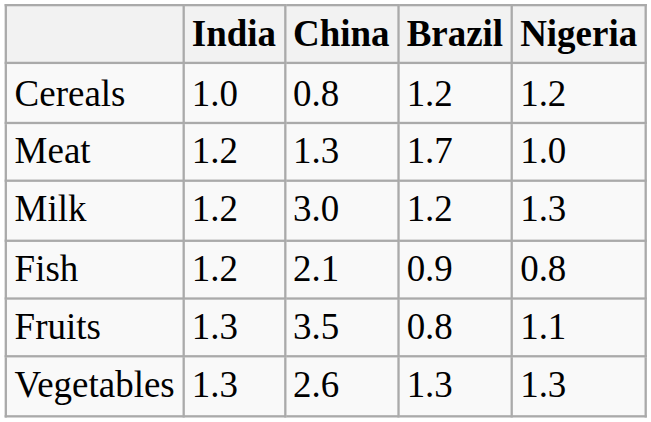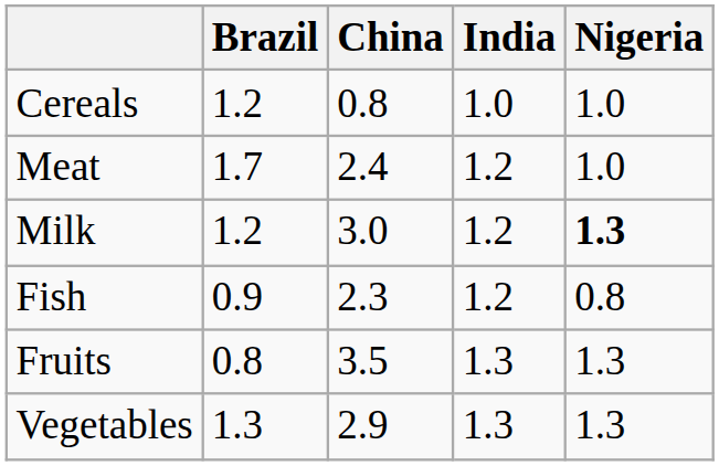 <table class="wikitable" style="float:right;margin:0 0 1em 1em;">
 <tr>
 <th></th>
+<th>Brazil</th>
+<th>China</th>
 <th>India</th>
-<th>China</th>
-<th>Brazil</th>
 <th>Nigeria</th>
 </tr>
 <tr>
 <td>Cereals</td>
+<td>1.2</td>
+<td>0.8</td>
 <td>1.0</td>
-<td>0.8</td>
-<td>1.2</td>
-<td>1.2</td>
+<td>1.0</td>
 </tr>
 <tr>
 <td>Meat</td>
+<td>1.7</td>
+<td>2.4</td>
 <td>1.2</td>
-<td>1.3</td>
-<td>1.7</td>
 <td>1.0</td>
 </tr>
 <tr>
 <td>Milk</td>
 <td>1.2</td>
 <td>3.0</td>
 <td>1.2</td>
-<td>1.3</td>
+<td><strong>1.3</strong></td>
 </tr>
 <tr>
 <td>Fish</td>
+<td>0.9</td>
+<td>2.3</td>
 <td>1.2</td>
-<td>2.1</td>
-<td>0.9</td>
 <td>0.8</td>
 </tr>
 <tr>
 <td>Fruits</td>
+<td>0.8</td>
+<td>3.5</td>
 <td>1.3</td>
-<td>3.5</td>
-<td>0.8</td>
-<td>1.1</td>
+<td>1.3</td>
 </tr>
 <tr>
 <td>Vegetables</td>
 <td>1.3</td>
-<td>2.6</td>
+<td>2.9</td>
 <td>1.3</td>
 <td>1.3</td>
 </tr>
 </table>
